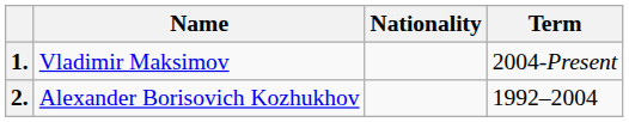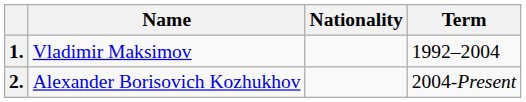 <table class="wikitable">
 <tr>
 <th></th>
 <th>Name</th>
 <th>Nationality</th>
 <th>Term</th>
 </tr>
 <tr>
 <th>1.</th>
 <td><a href='#'>Vladimir Maksimov</a></td>
 <td></td>
-<td>2004-<em>Present</em></td>
+<td>1992–2004</td>
 </tr>
 <tr>
 <th>2.</th>
 <td><a href='#'>Alexander Borisovich Kozhukhov</a></td>
 <td></td>
-<td>1992–2004</td>
+<td>2004-<em>Present</em></td>
 </tr>
 </table>
